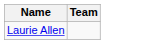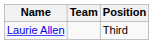 <table class="wikitable">
 <tr>
 <th><strong>Name</strong></th>
 <th><strong>Team</strong></th>
+<th><strong>Position</strong></th>
 </tr>
 <tr>
 <td><a href='#'>Laurie Allen</a></td>
 <td></td>
+<td>Third</td>
 </tr>
 </table>
